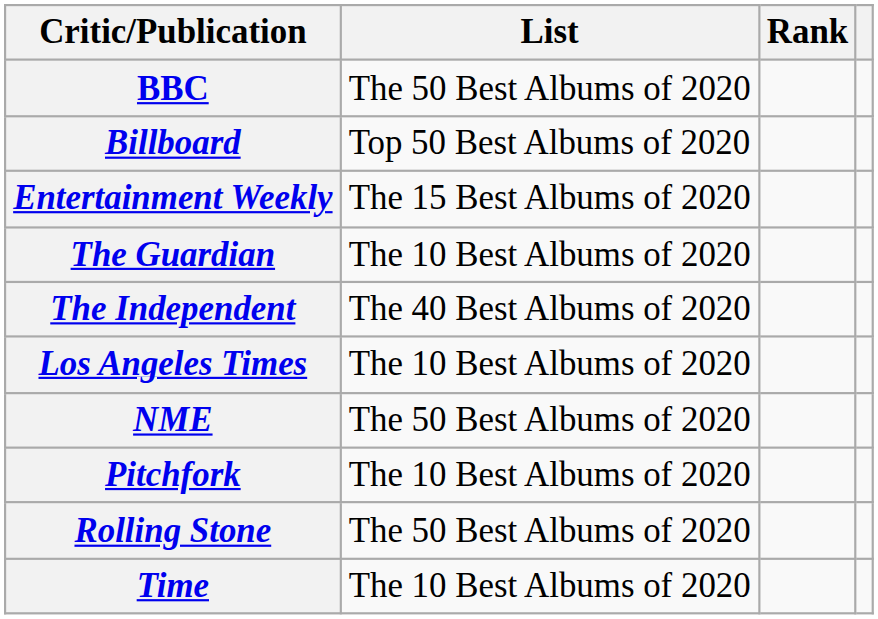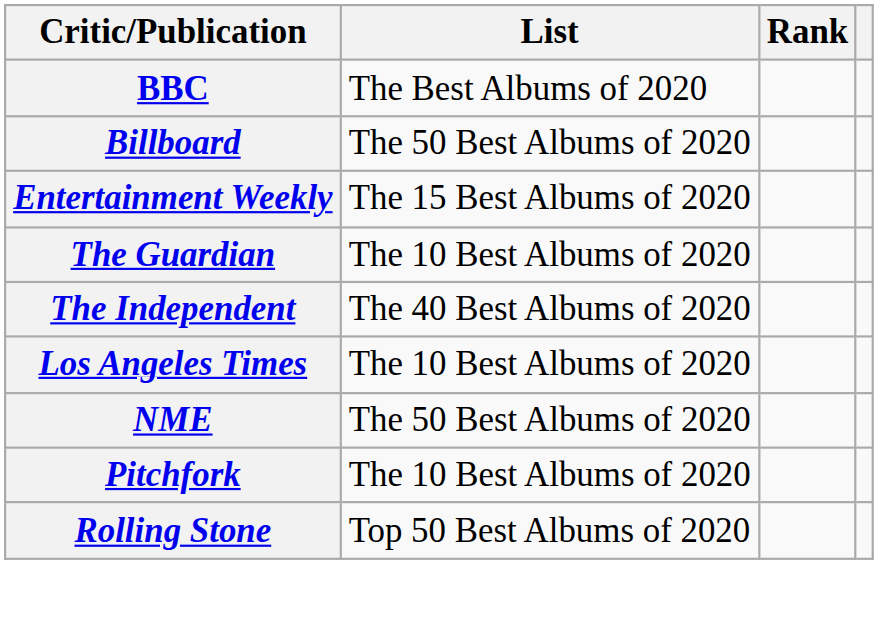 <table class="wikitable sortable plainrowheaders" style="border:none; margin:0;">
 <tr>
 <th scope="col">Critic/Publication</th>
 <th scope="col" class="unsortable">List</th>
 <th scope="col" data-sort-type="number">Rank</th>
 <th scope="col" class="unsortable"></th>
 </tr>
 <tr>
 <th scope="row"><a href='#'>BBC</a></th>
-<td>The 50 Best Albums of 2020</td>
+<td>The Best Albums of 2020</td>
 <td></td>
 <td></td>
 </tr>
 <tr>
 <th scope="row"><em><a href='#'>Billboard</a></em></th>
-<td>Top 50 Best Albums of 2020</td>
+<td>The 50 Best Albums of 2020</td>
 <td></td>
 <td></td>
 </tr>
 <tr>
 <th scope="row"><em><a href='#'>Entertainment Weekly</a></em></th>
 <td>The 15 Best Albums of 2020</td>
 <td></td>
 <td></td>
 </tr>
 <tr>
 <th scope="row"><em><a href='#'>The Guardian</a></em></th>
 <td>The 10 Best Albums of 2020</td>
 <td></td>
 <td></td>
 </tr>
 <tr>
 <th scope="row"><em><a href='#'>The Independent</a></em></th>
 <td>The 40 Best Albums of 2020</td>
 <td></td>
 <td></td>
 </tr>
 <tr>
 <th scope="row"><em><a href='#'>Los Angeles Times</a></em></th>
 <td>The 10 Best Albums of 2020</td>
 <td></td>
 <td></td>
 </tr>
 <tr>
 <th scope="row"><em><a href='#'>NME</a></em></th>
 <td>The 50 Best Albums of 2020</td>
 <td></td>
 <td></td>
 </tr>
 <tr>
 <th scope="row"><em><a href='#'>Pitchfork</a></em></th>
 <td>The 10 Best Albums of 2020</td>
 <td></td>
 <td></td>
 </tr>
 <tr>
 <th scope="row"><em><a href='#'>Rolling Stone</a></em></th>
-<td>The 50 Best Albums of 2020</td>
-<td></td>
-<td></td>
-</tr>
-<tr>
-<th scope="row"><em><a href='#'>Time</a></em></th>
-<td>The 10 Best Albums of 2020</td>
+<td>Top 50 Best Albums of 2020</td>
 <td></td>
 <td></td>
 </tr>
 </table>
